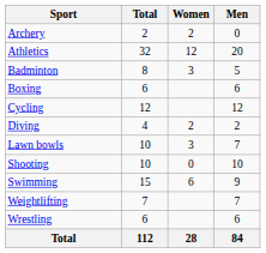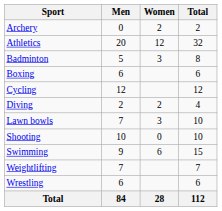 <table class="wikitable sortable" style="text-align:center; font-size: 95%;">
 <tr>
 <th width=150>Sport</th>
+<th width=55>Men</th>
+<th width=55>Women</th>
 <th width=55>Total</th>
-<th width=55>Women</th>
-<th width=55>Men</th>
 </tr>
 <tr>
 <td align=left><a href='#'>Archery</a></td>
+<td>0</td>
 <td>2</td>
 <td>2</td>
-<td>0</td>
 </tr>
 <tr>
 <td align=left><a href='#'>Athletics</a></td>
+<td>20</td>
+<td>12</td>
 <td>32</td>
-<td>12</td>
-<td>20</td>
 </tr>
 <tr>
 <td align=left><a href='#'>Badminton</a></td>
+<td>5</td>
+<td>3</td>
 <td>8</td>
-<td>3</td>
-<td>5</td>
 </tr>
 <tr>
 <td align=left><a href='#'>Boxing</a></td>
 <td>6</td>
 <td></td>
 <td>6</td>
 </tr>
 <tr>
 <td align=left><a href='#'>Cycling</a></td>
 <td>12</td>
 <td></td>
 <td>12</td>
 </tr>
 <tr>
 <td align=left><a href='#'>Diving</a></td>
-<td>4</td>
 <td>2</td>
 <td>2</td>
+<td>4</td>
 </tr>
 <tr>
 <td align=left><a href='#'>Lawn bowls</a></td>
+<td>7</td>
+<td>3</td>
 <td>10</td>
-<td>3</td>
-<td>7</td>
 </tr>
 <tr>
 <td align=left><a href='#'>Shooting</a></td>
 <td>10</td>
 <td>0</td>
 <td>10</td>
 </tr>
 <tr>
 <td align=left><a href='#'>Swimming</a></td>
+<td>9</td>
+<td>6</td>
 <td>15</td>
-<td>6</td>
-<td>9</td>
 </tr>
 <tr>
 <td align=left><a href='#'>Weightlifting</a></td>
 <td>7</td>
 <td></td>
 <td>7</td>
 </tr>
 <tr>
 <td align=left><a href='#'>Wrestling</a></td>
 <td>6</td>
 <td></td>
 <td>6</td>
 </tr>
 <tr>
 <th>Total</th>
+<th>84</th>
+<th>28</th>
 <th>112</th>
-<th>28</th>
-<th>84</th>
 </tr>
 </table>
